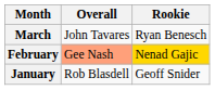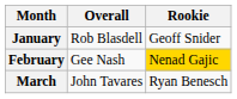 <table class="wikitable">
 <tr>
 <th>Month</th>
 <th>Overall</th>
 <th>Rookie</th>
 </tr>
 <tr>
+<th>January</th>
+<td>Rob Blasdell</td>
+<td>Geoff Snider</td>
+</tr>
+<tr>
+<th>February</th>
+<td>Gee Nash</td>
+<td style="background: gold;">Nenad Gajic</td>
+</tr>
+<tr>
 <th>March</th>
 <td>John Tavares</td>
 <td>Ryan Benesch</td>
 </tr>
-<tr>
-<th>February</th>
-<td style="background: lightsalmon;">Gee Nash</td>
-<td style="background: gold;">Nenad Gajic</td>
-</tr>
-<tr>
-<th>January</th>
-<td>Rob Blasdell</td>
-<td>Geoff Snider</td>
-</tr>
 </table>
